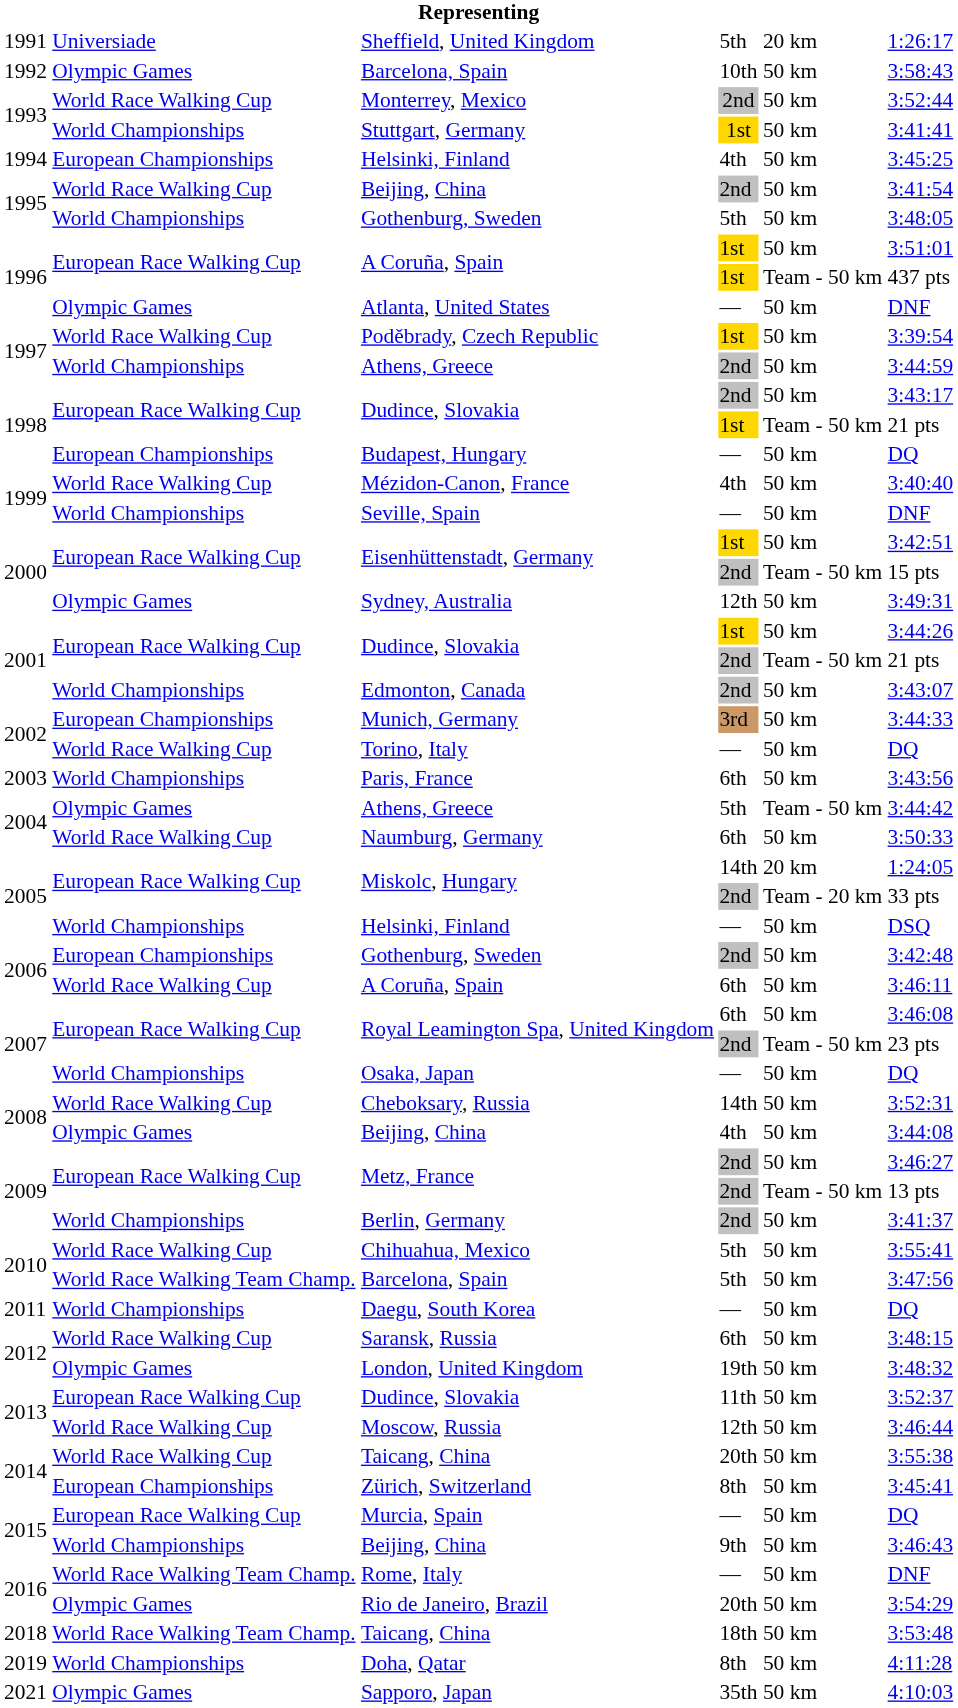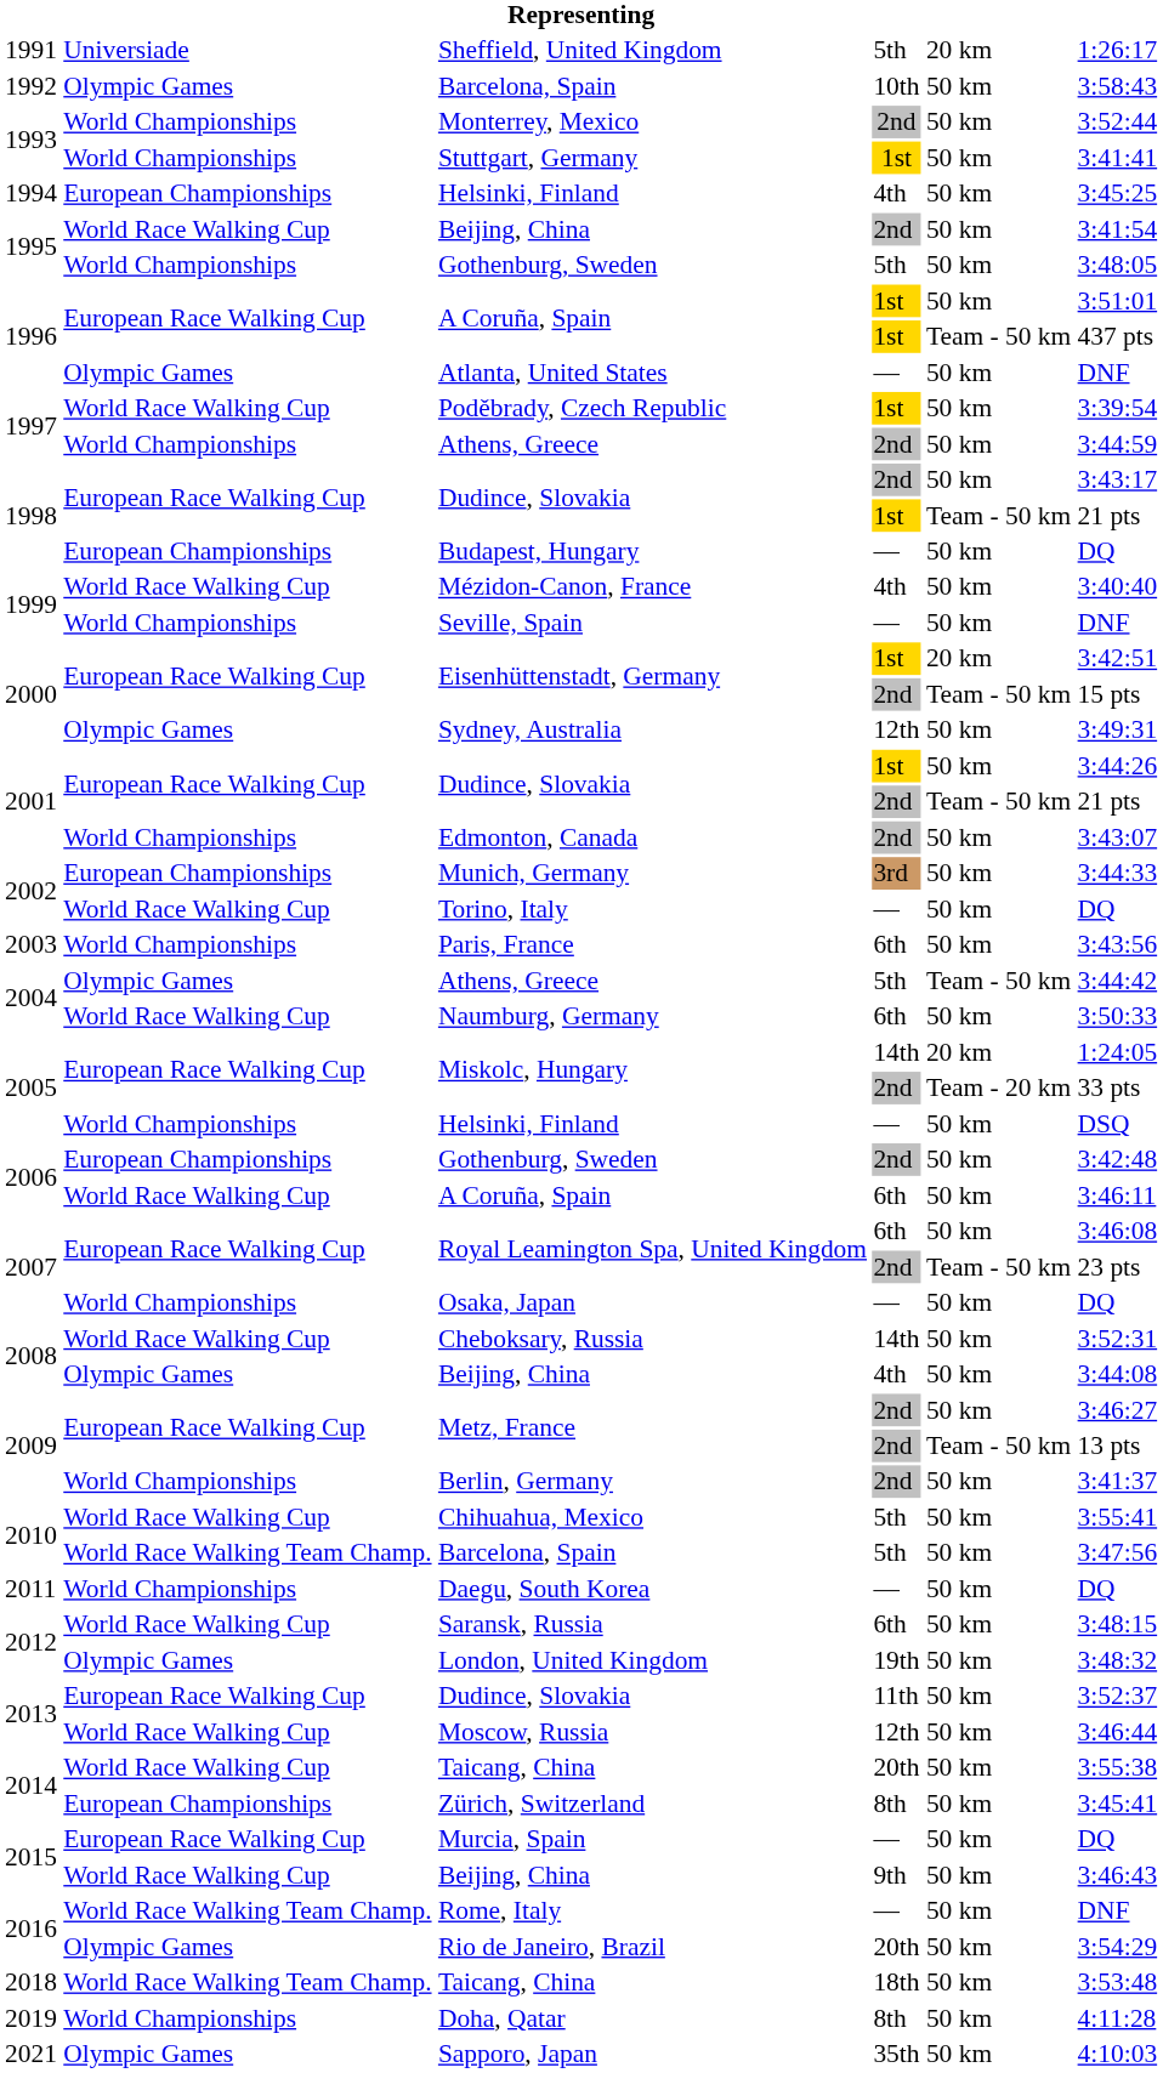 <table>
 <tr>
 <th colspan="6">Representing </th>
 </tr>
 <tr>
 <td>1991</td>
 <td><a href='#'>Universiade</a></td>
 <td><a href='#'>Sheffield</a>, <a href='#'>United Kingdom</a></td>
 <td>5th</td>
 <td>20 km</td>
 <td><a href='#'>1:26:17</a></td>
 </tr>
 <tr>
 <td>1992</td>
 <td><a href='#'>Olympic Games</a></td>
 <td><a href='#'>Barcelona, Spain</a></td>
 <td>10th</td>
 <td>50 km</td>
 <td><a href='#'>3:58:43</a></td>
 </tr>
 <tr>
 <td rowspan=2>1993</td>
-<td><a href='#'>World Race Walking Cup</a></td>
+<td><a href='#'>World Championships</a></td>
 <td><a href='#'>Monterrey</a>, <a href='#'>Mexico</a></td>
 <td bgcolor="silver" align="center">2nd</td>
 <td>50 km</td>
 <td><a href='#'>3:52:44</a></td>
 </tr>
 <tr>
 <td><a href='#'>World Championships</a></td>
 <td><a href='#'>Stuttgart</a>, <a href='#'>Germany</a></td>
 <td bgcolor="gold" align="center">1st</td>
 <td>50 km</td>
 <td><a href='#'>3:41:41</a></td>
 </tr>
 <tr>
 <td>1994</td>
 <td><a href='#'>European Championships</a></td>
 <td><a href='#'>Helsinki, Finland</a></td>
 <td>4th</td>
 <td>50 km</td>
 <td><a href='#'>3:45:25</a></td>
 </tr>
 <tr>
 <td rowspan=2>1995</td>
 <td><a href='#'>World Race Walking Cup</a></td>
 <td><a href='#'>Beijing</a>, <a href='#'>China</a></td>
 <td bgcolor="silver">2nd</td>
 <td>50 km</td>
 <td><a href='#'>3:41:54</a></td>
 </tr>
 <tr>
 <td><a href='#'>World Championships</a></td>
 <td><a href='#'>Gothenburg, Sweden</a></td>
 <td>5th</td>
 <td>50 km</td>
 <td><a href='#'>3:48:05</a></td>
 </tr>
 <tr>
 <td rowspan=3>1996</td>
 <td rowspan=2><a href='#'>European Race Walking Cup</a></td>
 <td rowspan=2><a href='#'>A Coruña</a>, <a href='#'>Spain</a></td>
 <td bgcolor="gold">1st</td>
 <td>50 km</td>
 <td><a href='#'>3:51:01</a></td>
 </tr>
 <tr>
 <td bgcolor=gold>1st</td>
 <td>Team - 50 km</td>
 <td>437 pts</td>
 </tr>
 <tr>
 <td><a href='#'>Olympic Games</a></td>
 <td><a href='#'>Atlanta</a>, <a href='#'>United States</a></td>
 <td>—</td>
 <td>50 km</td>
 <td><a href='#'>DNF</a></td>
 </tr>
 <tr>
 <td rowspan=2>1997</td>
 <td><a href='#'>World Race Walking Cup</a></td>
 <td><a href='#'>Poděbrady</a>, <a href='#'>Czech Republic</a></td>
 <td bgcolor="gold">1st</td>
 <td>50 km</td>
 <td><a href='#'>3:39:54</a></td>
 </tr>
 <tr>
 <td><a href='#'>World Championships</a></td>
 <td><a href='#'>Athens, Greece</a></td>
 <td bgcolor="silver">2nd</td>
 <td>50 km</td>
 <td><a href='#'>3:44:59</a></td>
 </tr>
 <tr>
 <td rowspan=3>1998</td>
 <td rowspan=2><a href='#'>European Race Walking Cup</a></td>
 <td rowspan=2><a href='#'>Dudince</a>, <a href='#'>Slovakia</a></td>
 <td bgcolor="silver">2nd</td>
 <td>50 km</td>
 <td><a href='#'>3:43:17</a></td>
 </tr>
 <tr>
 <td bgcolor=gold>1st</td>
 <td>Team - 50 km</td>
 <td>21 pts</td>
 </tr>
 <tr>
 <td><a href='#'>European Championships</a></td>
 <td><a href='#'>Budapest, Hungary</a></td>
 <td>—</td>
 <td>50 km</td>
 <td><a href='#'>DQ</a></td>
 </tr>
 <tr>
 <td rowspan=2>1999</td>
 <td><a href='#'>World Race Walking Cup</a></td>
 <td><a href='#'>Mézidon-Canon</a>, <a href='#'>France</a></td>
 <td>4th</td>
 <td>50 km</td>
 <td><a href='#'>3:40:40</a></td>
 </tr>
 <tr>
 <td><a href='#'>World Championships</a></td>
 <td><a href='#'>Seville, Spain</a></td>
 <td>—</td>
 <td>50 km</td>
 <td><a href='#'>DNF</a></td>
 </tr>
 <tr>
 <td rowspan=3>2000</td>
 <td rowspan=2><a href='#'>European Race Walking Cup</a></td>
 <td rowspan=2><a href='#'>Eisenhüttenstadt</a>, <a href='#'>Germany</a></td>
 <td bgcolor="gold">1st</td>
-<td>50 km</td>
+<td>20 km</td>
 <td><a href='#'>3:42:51</a></td>
 </tr>
 <tr>
 <td bgcolor=silver>2nd</td>
 <td>Team - 50 km</td>
 <td>15 pts</td>
 </tr>
 <tr>
 <td><a href='#'>Olympic Games</a></td>
 <td><a href='#'>Sydney, Australia</a></td>
 <td>12th</td>
 <td>50 km</td>
 <td><a href='#'>3:49:31</a></td>
 </tr>
 <tr>
 <td rowspan=3>2001</td>
 <td rowspan=2><a href='#'>European Race Walking Cup</a></td>
 <td rowspan=2><a href='#'>Dudince</a>, <a href='#'>Slovakia</a></td>
 <td bgcolor="gold">1st</td>
 <td>50 km</td>
 <td><a href='#'>3:44:26</a></td>
 </tr>
 <tr>
 <td bgcolor=silver>2nd</td>
 <td>Team - 50 km</td>
 <td>21 pts</td>
 </tr>
 <tr>
 <td><a href='#'>World Championships</a></td>
 <td><a href='#'>Edmonton</a>, <a href='#'>Canada</a></td>
 <td bgcolor="silver">2nd</td>
 <td>50 km</td>
 <td><a href='#'>3:43:07</a></td>
 </tr>
 <tr>
 <td rowspan=2>2002</td>
 <td><a href='#'>European Championships</a></td>
 <td><a href='#'>Munich, Germany</a></td>
 <td bgcolor="cc9966">3rd</td>
 <td>50 km</td>
 <td><a href='#'>3:44:33</a></td>
 </tr>
 <tr>
 <td><a href='#'>World Race Walking Cup</a></td>
 <td><a href='#'>Torino</a>, <a href='#'>Italy</a></td>
 <td>—</td>
 <td>50 km</td>
 <td><a href='#'>DQ</a></td>
 </tr>
 <tr>
 <td>2003</td>
 <td><a href='#'>World Championships</a></td>
 <td><a href='#'>Paris, France</a></td>
 <td>6th</td>
 <td>50 km</td>
 <td><a href='#'>3:43:56</a></td>
 </tr>
 <tr>
 <td rowspan=2>2004</td>
 <td><a href='#'>Olympic Games</a></td>
 <td><a href='#'>Athens, Greece</a></td>
 <td>5th</td>
 <td>Team - 50 km</td>
 <td><a href='#'>3:44:42</a></td>
 </tr>
 <tr>
 <td><a href='#'>World Race Walking Cup</a></td>
 <td><a href='#'>Naumburg</a>, <a href='#'>Germany</a></td>
 <td>6th</td>
 <td>50 km</td>
 <td><a href='#'>3:50:33</a></td>
 </tr>
 <tr>
 <td rowspan=3>2005</td>
 <td rowspan=2><a href='#'>European Race Walking Cup</a></td>
 <td rowspan=2><a href='#'>Miskolc</a>, <a href='#'>Hungary</a></td>
 <td>14th</td>
 <td>20 km</td>
 <td><a href='#'>1:24:05</a></td>
 </tr>
 <tr>
 <td bgcolor=silver>2nd</td>
 <td>Team - 20 km</td>
 <td>33 pts</td>
 </tr>
 <tr>
 <td><a href='#'>World Championships</a></td>
 <td><a href='#'>Helsinki, Finland</a></td>
 <td>—</td>
 <td>50 km</td>
 <td><a href='#'>DSQ</a></td>
 </tr>
 <tr>
 <td rowspan=2>2006</td>
 <td><a href='#'>European Championships</a></td>
 <td><a href='#'>Gothenburg</a>, <a href='#'>Sweden</a></td>
 <td bgcolor="silver">2nd</td>
 <td>50 km</td>
 <td><a href='#'>3:42:48</a></td>
 </tr>
 <tr>
 <td><a href='#'>World Race Walking Cup</a></td>
 <td><a href='#'>A Coruña</a>, <a href='#'>Spain</a></td>
 <td>6th</td>
 <td>50 km</td>
 <td><a href='#'>3:46:11</a></td>
 </tr>
 <tr>
 <td rowspan=3>2007</td>
 <td rowspan=2><a href='#'>European Race Walking Cup</a></td>
 <td rowspan=2><a href='#'>Royal Leamington Spa</a>, <a href='#'>United Kingdom</a></td>
 <td>6th</td>
 <td>50 km</td>
 <td><a href='#'>3:46:08</a></td>
 </tr>
 <tr>
 <td bgcolor=silver>2nd</td>
 <td>Team - 50 km</td>
 <td>23 pts</td>
 </tr>
 <tr>
 <td><a href='#'>World Championships</a></td>
 <td><a href='#'>Osaka, Japan</a></td>
 <td>—</td>
 <td>50 km</td>
 <td><a href='#'>DQ</a></td>
 </tr>
 <tr>
 <td rowspan=2>2008</td>
 <td><a href='#'>World Race Walking Cup</a></td>
 <td><a href='#'>Cheboksary</a>, <a href='#'>Russia</a></td>
 <td>14th</td>
 <td>50 km</td>
 <td><a href='#'>3:52:31</a></td>
 </tr>
 <tr>
 <td><a href='#'>Olympic Games</a></td>
 <td><a href='#'>Beijing</a>, <a href='#'>China</a></td>
 <td>4th</td>
 <td>50 km</td>
 <td><a href='#'>3:44:08</a></td>
 </tr>
 <tr>
 <td rowspan=3>2009</td>
 <td rowspan=2><a href='#'>European Race Walking Cup</a></td>
 <td rowspan=2><a href='#'>Metz, France</a></td>
 <td bgcolor="silver">2nd</td>
 <td>50 km</td>
 <td><a href='#'>3:46:27</a></td>
 </tr>
 <tr>
 <td bgcolor=silver>2nd</td>
 <td>Team - 50 km</td>
 <td>13 pts</td>
 </tr>
 <tr>
 <td><a href='#'>World Championships</a></td>
 <td><a href='#'>Berlin</a>, <a href='#'>Germany</a></td>
 <td bgcolor=silver>2nd</td>
 <td>50 km</td>
 <td><a href='#'>3:41:37</a></td>
 </tr>
 <tr>
 <td rowspan=2>2010</td>
 <td><a href='#'>World Race Walking Cup</a></td>
 <td><a href='#'>Chihuahua, Mexico</a></td>
 <td>5th</td>
 <td>50 km</td>
 <td><a href='#'>3:55:41</a></td>
 </tr>
 <tr>
 <td><a href='#'>World Race Walking Team Champ.</a></td>
 <td><a href='#'>Barcelona</a>, <a href='#'>Spain</a></td>
 <td>5th</td>
 <td>50 km</td>
 <td><a href='#'>3:47:56</a></td>
 </tr>
 <tr>
 <td>2011</td>
 <td><a href='#'>World Championships</a></td>
 <td><a href='#'>Daegu</a>, <a href='#'>South Korea</a></td>
 <td>—</td>
 <td>50 km</td>
 <td><a href='#'>DQ</a></td>
 </tr>
 <tr>
 <td rowspan=2>2012</td>
 <td><a href='#'>World Race Walking Cup</a></td>
 <td><a href='#'>Saransk</a>, <a href='#'>Russia</a></td>
 <td>6th</td>
 <td>50 km</td>
 <td><a href='#'>3:48:15</a></td>
 </tr>
 <tr>
 <td><a href='#'>Olympic Games</a></td>
 <td><a href='#'>London</a>, <a href='#'>United Kingdom</a></td>
 <td>19th</td>
 <td>50 km</td>
 <td><a href='#'>3:48:32</a></td>
 </tr>
 <tr>
 <td rowspan=2>2013</td>
 <td><a href='#'>European Race Walking Cup</a></td>
 <td><a href='#'>Dudince</a>, <a href='#'>Slovakia</a></td>
 <td>11th</td>
 <td>50 km</td>
 <td><a href='#'>3:52:37</a></td>
 </tr>
 <tr>
 <td><a href='#'>World Race Walking Cup</a></td>
 <td><a href='#'>Moscow</a>, <a href='#'>Russia</a></td>
 <td>12th</td>
 <td>50 km</td>
 <td><a href='#'>3:46:44</a></td>
 </tr>
 <tr>
 <td rowspan=2>2014</td>
 <td><a href='#'>World Race Walking Cup</a></td>
 <td><a href='#'>Taicang</a>, <a href='#'>China</a></td>
 <td>20th</td>
 <td>50 km</td>
 <td><a href='#'>3:55:38</a></td>
 </tr>
 <tr>
 <td><a href='#'>European Championships</a></td>
 <td><a href='#'>Zürich</a>, <a href='#'>Switzerland</a></td>
 <td>8th</td>
 <td>50 km</td>
 <td><a href='#'>3:45:41</a></td>
 </tr>
 <tr>
 <td rowspan=2>2015</td>
 <td><a href='#'>European Race Walking Cup</a></td>
 <td><a href='#'>Murcia</a>, <a href='#'>Spain</a></td>
 <td>—</td>
 <td>50 km</td>
 <td><a href='#'>DQ</a></td>
 </tr>
 <tr>
-<td><a href='#'>World Championships</a></td>
+<td><a href='#'>World Race Walking Cup</a></td>
 <td><a href='#'>Beijing</a>, <a href='#'>China</a></td>
 <td>9th</td>
 <td>50 km</td>
 <td><a href='#'>3:46:43</a></td>
 </tr>
 <tr>
 <td rowspan=2>2016</td>
 <td><a href='#'>World Race Walking Team Champ.</a></td>
 <td><a href='#'>Rome</a>, <a href='#'>Italy</a></td>
 <td>—</td>
 <td>50 km</td>
 <td><a href='#'>DNF</a></td>
 </tr>
 <tr>
 <td><a href='#'>Olympic Games</a></td>
 <td><a href='#'>Rio de Janeiro</a>, <a href='#'>Brazil</a></td>
 <td>20th</td>
 <td>50 km</td>
 <td><a href='#'>3:54:29</a></td>
 </tr>
 <tr>
 <td rowspan=1>2018</td>
 <td><a href='#'>World Race Walking Team Champ.</a></td>
 <td><a href='#'>Taicang</a>, <a href='#'>China</a></td>
 <td>18th</td>
 <td>50 km</td>
 <td><a href='#'>3:53:48</a></td>
 </tr>
 <tr>
 <td>2019</td>
 <td><a href='#'>World Championships</a></td>
 <td><a href='#'>Doha</a>, <a href='#'>Qatar</a></td>
 <td>8th</td>
 <td>50 km</td>
 <td><a href='#'>4:11:28</a></td>
 </tr>
 <tr>
 <td>2021</td>
 <td><a href='#'>Olympic Games</a></td>
 <td><a href='#'>Sapporo</a>, <a href='#'>Japan</a></td>
 <td>35th</td>
 <td>50 km</td>
 <td><a href='#'>4:10:03</a></td>
 </tr>
 </table>
